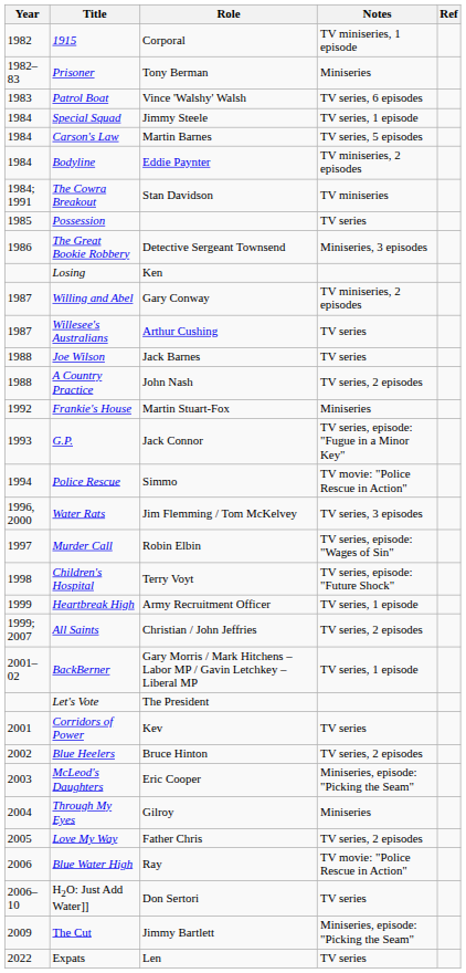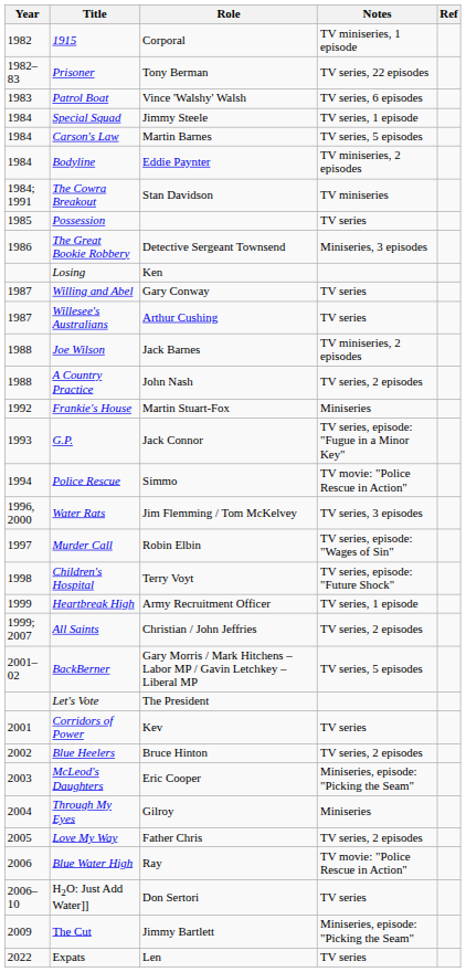 <table class="wikitable sortable">
 <tr>
 <th>Year</th>
 <th>Title</th>
 <th>Role</th>
 <th class="unsortable">Notes</th>
 <th>Ref</th>
 </tr>
 <tr>
 <td>1982</td>
 <td><em><a href='#'>1915</a></em></td>
 <td>Corporal</td>
 <td>TV miniseries, 1 episode</td>
 <td></td>
 </tr>
 <tr>
 <td>1982–83</td>
 <td><em><a href='#'>Prisoner</a></em></td>
 <td>Tony Berman</td>
-<td>Miniseries</td>
+<td>TV series, 22 episodes</td>
 <td></td>
 </tr>
 <tr>
 <td>1983</td>
 <td><em><a href='#'>Patrol Boat</a></em></td>
 <td>Vince 'Walshy' Walsh</td>
 <td>TV series, 6 episodes</td>
 <td></td>
 </tr>
 <tr>
 <td>1984</td>
 <td><em><a href='#'>Special Squad</a></em></td>
 <td>Jimmy Steele</td>
 <td>TV series, 1 episode</td>
 <td></td>
 </tr>
 <tr>
 <td>1984</td>
 <td><em><a href='#'>Carson's Law</a></em></td>
 <td>Martin Barnes</td>
 <td>TV series, 5 episodes</td>
 <td></td>
 </tr>
 <tr>
 <td>1984</td>
 <td><em><a href='#'>Bodyline</a></em></td>
 <td><a href='#'>Eddie Paynter</a></td>
 <td>TV miniseries, 2 episodes</td>
 <td></td>
 </tr>
 <tr>
 <td>1984; 1991</td>
 <td><em><a href='#'>The Cowra Breakout</a></em></td>
 <td>Stan Davidson</td>
 <td>TV miniseries</td>
 <td></td>
 </tr>
 <tr>
 <td>1985</td>
 <td><em><a href='#'>Possession</a></em></td>
 <td></td>
 <td>TV series</td>
 <td></td>
 </tr>
 <tr>
 <td>1986</td>
 <td><em><a href='#'>The Great Bookie Robbery</a></em></td>
 <td>Detective Sergeant Townsend</td>
 <td>Miniseries, 3 episodes</td>
 <td></td>
 </tr>
 <tr>
 <td></td>
 <td><em>Losing</em></td>
 <td>Ken</td>
 <td></td>
 <td></td>
 </tr>
 <tr>
 <td>1987</td>
 <td><em><a href='#'>Willing and Abel</a></em></td>
 <td>Gary Conway</td>
-<td>TV miniseries, 2 episodes</td>
+<td>TV series</td>
 <td></td>
 </tr>
 <tr>
 <td>1987</td>
 <td><em><a href='#'>Willesee's Australians</a></em></td>
 <td><a href='#'>Arthur Cushing</a></td>
 <td>TV series</td>
 <td></td>
 </tr>
 <tr>
 <td>1988</td>
 <td><em><a href='#'>Joe Wilson</a></em></td>
 <td>Jack Barnes</td>
-<td>TV series</td>
+<td>TV miniseries, 2 episodes</td>
 <td></td>
 </tr>
 <tr>
 <td>1988</td>
 <td><em><a href='#'>A Country Practice</a></em></td>
 <td>John Nash</td>
 <td>TV series, 2 episodes</td>
 <td></td>
 </tr>
 <tr>
 <td>1992</td>
 <td><em><a href='#'>Frankie's House</a></em></td>
 <td>Martin Stuart-Fox</td>
 <td>Miniseries</td>
 <td></td>
 </tr>
 <tr>
 <td>1993</td>
 <td><em><a href='#'>G.P.</a></em></td>
 <td>Jack Connor</td>
 <td>TV series, episode: "Fugue in a Minor Key"</td>
 <td></td>
 </tr>
 <tr>
 <td>1994</td>
 <td><em><a href='#'>Police Rescue</a></em></td>
 <td>Simmo</td>
 <td>TV movie: "Police Rescue in Action"</td>
 <td></td>
 </tr>
 <tr>
 <td>1996, 2000</td>
 <td><em><a href='#'>Water Rats</a></em></td>
 <td>Jim Flemming / Tom McKelvey</td>
 <td>TV series, 3 episodes</td>
 <td></td>
 </tr>
 <tr>
 <td>1997</td>
 <td><em><a href='#'>Murder Call</a></em></td>
 <td>Robin Elbin</td>
 <td>TV series, episode: "Wages of Sin"</td>
 <td></td>
 </tr>
 <tr>
 <td>1998</td>
 <td><em><a href='#'>Children's Hospital</a></em></td>
 <td>Terry Voyt</td>
 <td>TV series, episode: "Future Shock"</td>
 <td></td>
 </tr>
 <tr>
 <td>1999</td>
 <td><em><a href='#'>Heartbreak High</a></em></td>
 <td>Army Recruitment Officer</td>
 <td>TV series, 1 episode</td>
 <td></td>
 </tr>
 <tr>
 <td>1999; 2007</td>
 <td><em><a href='#'>All Saints</a></em></td>
 <td>Christian / John Jeffries</td>
 <td>TV series, 2 episodes</td>
 <td></td>
 </tr>
 <tr>
 <td>2001–02</td>
 <td><em><a href='#'>BackBerner</a></em></td>
 <td>Gary Morris / Mark Hitchens – Labor MP / Gavin Letchkey – Liberal MP</td>
-<td>TV series, 1 episode</td>
+<td>TV series, 5 episodes</td>
 <td></td>
 </tr>
 <tr>
 <td></td>
 <td><em>Let's Vote</em></td>
 <td>The President</td>
 <td></td>
 <td></td>
 </tr>
 <tr>
 <td>2001</td>
 <td><em><a href='#'>Corridors of Power</a></em></td>
 <td>Kev</td>
 <td>TV series</td>
 <td></td>
 </tr>
 <tr>
 <td>2002</td>
 <td><em><a href='#'>Blue Heelers</a></em></td>
 <td>Bruce Hinton</td>
 <td>TV series, 2 episodes</td>
 <td></td>
 </tr>
 <tr>
 <td>2003</td>
 <td><em><a href='#'>McLeod's Daughters</a></em></td>
 <td>Eric Cooper</td>
 <td>Miniseries, episode: "Picking the Seam"</td>
 <td></td>
 </tr>
 <tr>
 <td>2004</td>
 <td><em><a href='#'>Through My Eyes</a></em></td>
 <td>Gilroy</td>
 <td>Miniseries</td>
 <td></td>
 </tr>
 <tr>
 <td>2005</td>
 <td><em><a href='#'>Love My Way</a></em></td>
 <td>Father Chris</td>
 <td>TV series, 2 episodes</td>
 <td></td>
 </tr>
 <tr>
 <td>2006</td>
 <td><em><a href='#'>Blue Water High</a></em></td>
 <td>Ray</td>
 <td>TV movie: "Police Rescue in Action"</td>
 <td></td>
 </tr>
 <tr>
 <td>2006–10</td>
 <td>H<sub>2</sub>O: Just Add Water]]<em></td>
 <td>Don Sertori</td>
 <td>TV series</td>
 <td></td>
 </tr>
 <tr>
 <td>2009</td>
 <td></em><a href='#'>The Cut</a><em></td>
 <td>Jimmy Bartlett</td>
 <td>Miniseries, episode: "Picking the Seam"</td>
 <td></td>
 </tr>
 <tr>
 <td>2022</td>
 <td></em>Expats<em></td>
 <td>Len</td>
 <td>TV series</td>
 <td></td>
 </tr>
 </table>
